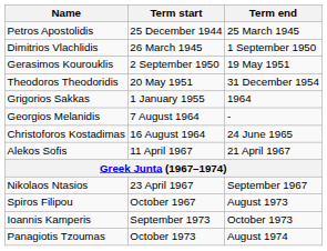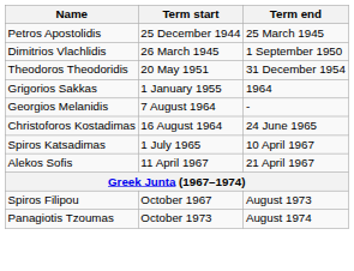 <table class="wikitable">
 <tr>
 <th>Name</th>
 <th><strong>Term start</strong></th>
 <th><strong>Term end</strong></th>
 </tr>
 <tr>
 <td>Petros Apostolidis</td>
 <td>25 December 1944</td>
 <td>25 March 1945</td>
 </tr>
 <tr>
 <td>Dimitrios Vlachlidis</td>
 <td>26 March 1945</td>
 <td>1 September 1950</td>
-</tr>
-<tr>
-<td>Gerasimos Kourouklis</td>
-<td>2 September 1950</td>
-<td>19 May 1951</td>
 </tr>
 <tr>
 <td>Theodoros Theodoridis</td>
 <td>20 May 1951</td>
 <td>31 December 1954</td>
 </tr>
 <tr>
 <td>Grigorios Sakkas</td>
 <td>1 January 1955</td>
 <td>1964</td>
 </tr>
 <tr>
 <td>Georgios Melanidis</td>
 <td>7 August 1964</td>
 <td>-</td>
 </tr>
 <tr>
 <td>Christoforos Kostadimas</td>
 <td>16 August 1964</td>
 <td>24 June 1965</td>
 </tr>
 <tr>
+<td>Spiros Katsadimas</td>
+<td>1 July 1965</td>
+<td>10 April 1967</td>
+</tr>
+<tr>
 <td>Alekos Sofis</td>
 <td>11 April 1967</td>
 <td>21 April 1967</td>
 </tr>
 <tr>
 <th colspan="3"><strong><a href='#'>Greek Junta</a></strong> (1967–1974)</th>
 </tr>
 <tr>
-<td>Nikolaos Ntasios</td>
-<td>23 April 1967</td>
-<td>September 1967</td>
-</tr>
-<tr>
 <td>Spiros Filipou</td>
 <td>October 1967</td>
 <td>August 1973</td>
-</tr>
-<tr>
-<td>Ioannis Kamperis</td>
-<td>September 1973</td>
-<td>October 1973</td>
 </tr>
 <tr>
 <td>Panagiotis Tzoumas</td>
 <td>October 1973</td>
 <td>August 1974</td>
 </tr>
 </table>
